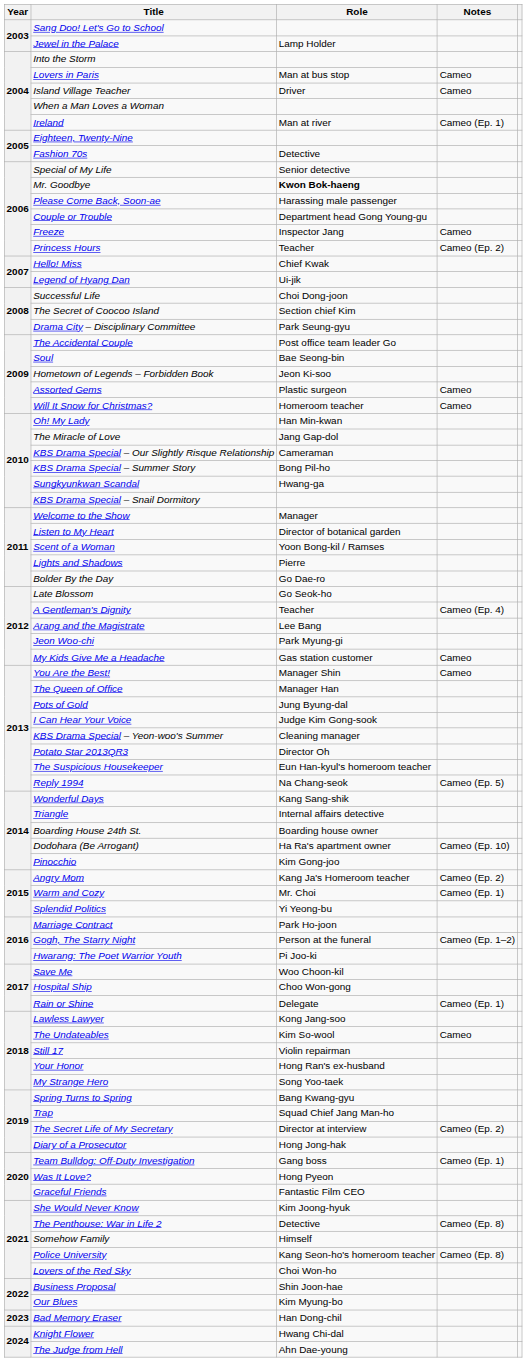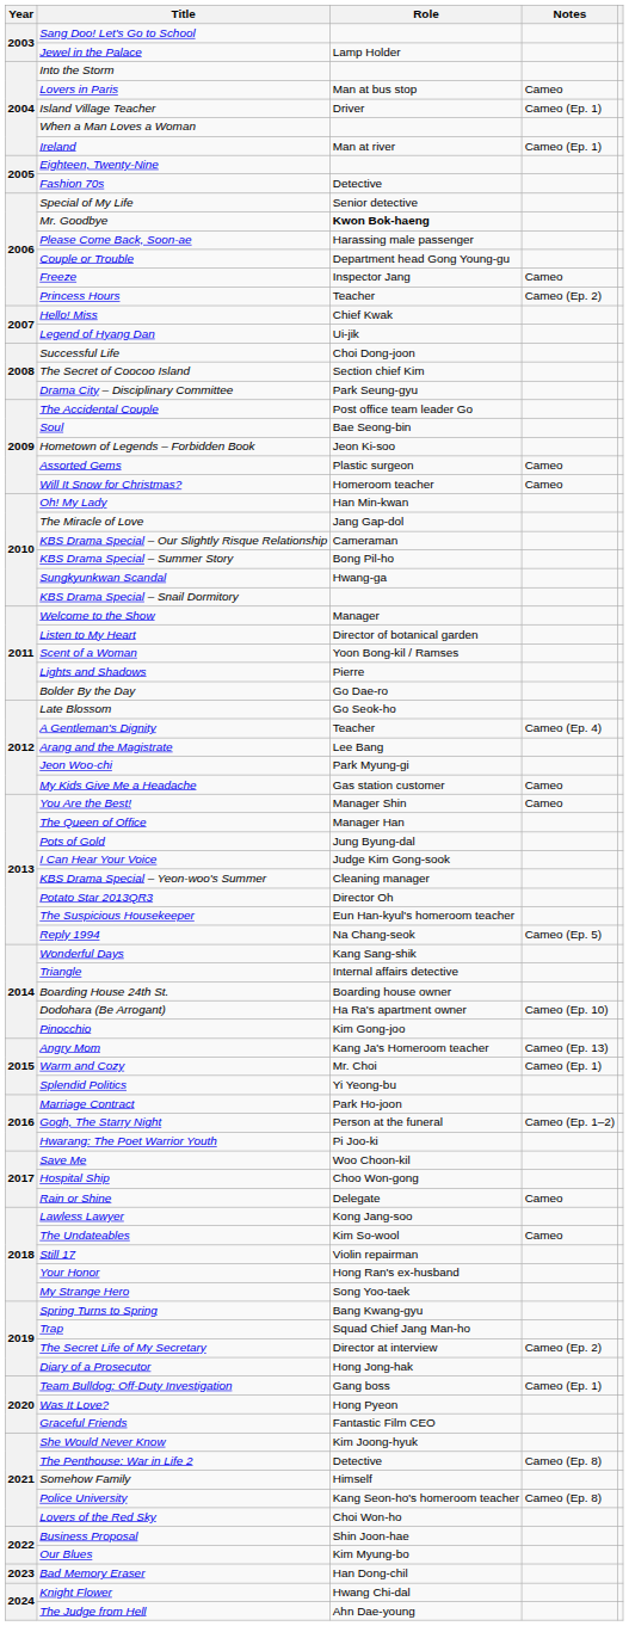 <table class="wikitable plainrowheaders">
 <tr>
 <th scope="col">Year</th>
 <th scope="col">Title</th>
 <th scope="col">Role</th>
 <th scope="col">Notes</th>
 <th scope="col" class="unsortable"></th>
 </tr>
 <tr>
 <th scope="row" rowspan="2">2003</th>
 <td><em><a href='#'>Sang Doo! Let's Go to School</a></em></td>
 <td></td>
 <td></td>
 <td></td>
 </tr>
 <tr>
 <td><em><a href='#'>Jewel in the Palace</a></em></td>
 <td>Lamp Holder</td>
 <td></td>
 <td></td>
 </tr>
 <tr>
 <th rowspan="5" scope="row">2004</th>
 <td><em>Into the Storm</em></td>
 <td></td>
 <td></td>
 <td></td>
 </tr>
 <tr>
 <td><em><a href='#'>Lovers in Paris</a></em></td>
 <td>Man at bus stop</td>
 <td>Cameo</td>
 <td></td>
 </tr>
 <tr>
 <td><em>Island Village Teacher</em></td>
 <td>Driver</td>
-<td>Cameo</td>
+<td>Cameo  (Ep. 1)</td>
 <td></td>
 </tr>
 <tr>
 <td><em>When a Man Loves a Woman</em></td>
 <td></td>
 <td></td>
 <td></td>
 </tr>
 <tr>
 <td><em><a href='#'>Ireland</a></em></td>
 <td>Man at river</td>
 <td>Cameo (Ep. 1)</td>
 <td></td>
 </tr>
 <tr>
 <th scope="row" rowspan="2">2005</th>
 <td><em><a href='#'>Eighteen, Twenty-Nine</a></em></td>
 <td></td>
 <td></td>
 </tr>
 <tr>
 <td><em><a href='#'>Fashion 70s</a></em></td>
 <td>Detective</td>
 <td></td>
 <td></td>
 </tr>
 <tr>
 <th scope="row" rowspan="6">2006</th>
 <td><em>Special of My Life</em></td>
 <td>Senior detective</td>
 <td></td>
 <td></td>
 </tr>
 <tr>
 <td><em>Mr. Goodbye</em></td>
 <td><strong>Kwon Bok-haeng</strong></td>
 <td></td>
 <td></td>
 </tr>
 <tr>
 <td><em><a href='#'>Please Come Back, Soon-ae</a></em></td>
 <td>Harassing male passenger</td>
 <td></td>
 <td></td>
 </tr>
 <tr>
 <td><em><a href='#'>Couple or Trouble</a></em></td>
 <td>Department head Gong Young-gu</td>
 <td></td>
 <td></td>
 </tr>
 <tr>
 <td><em><a href='#'>Freeze</a></em></td>
 <td>Inspector Jang</td>
 <td>Cameo</td>
 <td></td>
 </tr>
 <tr>
 <td><em><a href='#'>Princess Hours</a></em></td>
 <td>Teacher</td>
 <td>Cameo (Ep. 2)</td>
 <td></td>
 </tr>
 <tr>
 <th scope="row" rowspan="2">2007</th>
 <td><em><a href='#'>Hello! Miss</a></em></td>
 <td>Chief Kwak</td>
 <td></td>
 <td></td>
 </tr>
 <tr>
 <td><em><a href='#'>Legend of Hyang Dan</a></em></td>
 <td>Ui-jik</td>
 <td></td>
 <td></td>
 </tr>
 <tr>
 <th scope="row" rowspan="3">2008</th>
 <td><em>Successful Life</em></td>
 <td>Choi Dong-joon</td>
 <td></td>
 <td></td>
 </tr>
 <tr>
 <td><em>The Secret of Coocoo Island</em></td>
 <td>Section chief Kim</td>
 <td></td>
 <td></td>
 </tr>
 <tr>
 <td><em><a href='#'>Drama City</a> – Disciplinary Committee</em></td>
 <td>Park Seung-gyu</td>
 <td></td>
 <td></td>
 </tr>
 <tr>
 <th scope="row" rowspan="5">2009</th>
 <td><em><a href='#'>The Accidental Couple</a></em></td>
 <td>Post office team leader Go</td>
 <td></td>
 <td></td>
 </tr>
 <tr>
 <td><em><a href='#'>Soul</a></em></td>
 <td>Bae Seong-bin</td>
 <td></td>
 <td></td>
 </tr>
 <tr>
 <td><em>Hometown of Legends – Forbidden Book</em></td>
 <td>Jeon Ki-soo</td>
 <td></td>
 <td></td>
 </tr>
 <tr>
 <td><em><a href='#'>Assorted Gems</a></em></td>
 <td>Plastic surgeon</td>
 <td>Cameo</td>
 <td></td>
 </tr>
 <tr>
 <td><em><a href='#'>Will It Snow for Christmas?</a></em></td>
 <td>Homeroom teacher</td>
 <td>Cameo</td>
 <td></td>
 </tr>
 <tr>
 <th scope="row" rowspan="6">2010</th>
 <td><em><a href='#'>Oh! My Lady</a></em></td>
 <td>Han Min-kwan</td>
 <td></td>
 <td></td>
 </tr>
 <tr>
 <td><em>The Miracle of Love</em></td>
 <td>Jang Gap-dol</td>
 <td></td>
 <td></td>
 </tr>
 <tr>
 <td><em><a href='#'>KBS Drama Special</a> – Our Slightly Risque Relationship</em></td>
 <td>Cameraman</td>
 <td></td>
 <td></td>
 </tr>
 <tr>
 <td><em><a href='#'>KBS Drama Special</a> – Summer Story</em></td>
 <td>Bong Pil-ho</td>
 <td></td>
 <td></td>
 </tr>
 <tr>
 <td><em><a href='#'>Sungkyunkwan Scandal</a></em></td>
 <td>Hwang-ga</td>
 <td></td>
 <td></td>
 </tr>
 <tr>
 <td><em><a href='#'>KBS Drama Special</a> – Snail Dormitory</em></td>
 <td></td>
 <td></td>
 <td></td>
 </tr>
 <tr>
 <th scope="row" rowspan="5">2011</th>
 <td><em><a href='#'>Welcome to the Show</a></em></td>
 <td>Manager</td>
 <td></td>
 <td></td>
 </tr>
 <tr>
 <td><em><a href='#'>Listen to My Heart</a></em></td>
 <td>Director of botanical garden</td>
 <td></td>
 <td></td>
 </tr>
 <tr>
 <td><em><a href='#'>Scent of a Woman</a></em></td>
 <td>Yoon Bong-kil / Ramses</td>
 <td></td>
 <td></td>
 </tr>
 <tr>
 <td><em><a href='#'>Lights and Shadows</a></em></td>
 <td>Pierre</td>
 <td></td>
 <td></td>
 </tr>
 <tr>
 <td><em>Bolder By the Day</em></td>
 <td>Go Dae-ro</td>
 <td></td>
 <td></td>
 </tr>
 <tr>
 <th scope="row" rowspan="5">2012</th>
 <td><em>Late Blossom</em></td>
 <td>Go Seok-ho</td>
 <td></td>
 <td></td>
 </tr>
 <tr>
 <td><em><a href='#'>A Gentleman's Dignity</a></em></td>
 <td>Teacher</td>
 <td>Cameo (Ep. 4)</td>
 <td></td>
 </tr>
 <tr>
 <td><em><a href='#'>Arang and the Magistrate</a></em></td>
 <td>Lee Bang</td>
 <td></td>
 <td></td>
 </tr>
 <tr>
 <td><em><a href='#'>Jeon Woo-chi</a></em></td>
 <td>Park Myung-gi</td>
 <td></td>
 <td></td>
 </tr>
 <tr>
 <td><em><a href='#'>My Kids Give Me a Headache</a></em></td>
 <td>Gas station customer</td>
 <td>Cameo</td>
 <td></td>
 </tr>
 <tr>
 <th scope="row" rowspan="8">2013</th>
 <td><em><a href='#'>You Are the Best!</a></em></td>
 <td>Manager Shin</td>
 <td>Cameo</td>
 <td></td>
 </tr>
 <tr>
 <td><em><a href='#'>The Queen of Office</a></em></td>
 <td>Manager Han</td>
 <td></td>
 <td></td>
 </tr>
 <tr>
 <td><em><a href='#'>Pots of Gold</a></em></td>
 <td>Jung Byung-dal</td>
 <td></td>
 <td></td>
 </tr>
 <tr>
 <td><em><a href='#'>I Can Hear Your Voice</a></em></td>
 <td>Judge Kim Gong-sook</td>
 <td></td>
 <td></td>
 </tr>
 <tr>
 <td><em><a href='#'>KBS Drama Special</a> – Yeon-woo's Summer</em></td>
 <td>Cleaning manager</td>
 <td></td>
 <td></td>
 </tr>
 <tr>
 <td><em><a href='#'>Potato Star 2013QR3</a></em></td>
 <td>Director Oh</td>
 <td></td>
 <td></td>
 </tr>
 <tr>
 <td><em><a href='#'>The Suspicious Housekeeper</a></em></td>
 <td>Eun Han-kyul's homeroom teacher</td>
 <td></td>
 <td></td>
 </tr>
 <tr>
 <td><em><a href='#'>Reply 1994</a></em></td>
 <td>Na Chang-seok</td>
 <td>Cameo (Ep. 5)</td>
 <td></td>
 </tr>
 <tr>
 <th scope="row" rowspan="5">2014</th>
 <td><em><a href='#'>Wonderful Days</a></em></td>
 <td>Kang Sang-shik</td>
 <td></td>
 <td></td>
 </tr>
 <tr>
 <td><em><a href='#'>Triangle</a></em></td>
 <td>Internal affairs detective</td>
 <td></td>
 <td></td>
 </tr>
 <tr>
 <td><em>Boarding House 24th St.</em></td>
 <td>Boarding house owner</td>
 <td></td>
 <td></td>
 </tr>
 <tr>
 <td><em>Dodohara (Be Arrogant)</em></td>
 <td>Ha Ra's apartment owner</td>
 <td>Cameo (Ep. 10)</td>
 <td></td>
 </tr>
 <tr>
 <td><em><a href='#'>Pinocchio</a></em></td>
 <td>Kim Gong-joo</td>
 <td></td>
 <td></td>
 </tr>
 <tr>
 <th scope="row" rowspan="3">2015</th>
 <td><em><a href='#'>Angry Mom</a></em></td>
 <td>Kang Ja's Homeroom teacher</td>
-<td>Cameo (Ep. 2)</td>
+<td>Cameo (Ep. 13)</td>
 <td></td>
 </tr>
 <tr>
 <td><em><a href='#'>Warm and Cozy</a></em></td>
 <td>Mr. Choi</td>
 <td>Cameo (Ep. 1)</td>
 <td></td>
 </tr>
 <tr>
 <td><em><a href='#'>Splendid Politics</a></em></td>
 <td>Yi Yeong-bu</td>
 <td></td>
 <td></td>
 </tr>
 <tr>
 <th scope="row" rowspan="3">2016</th>
 <td><em><a href='#'>Marriage Contract</a></em></td>
 <td>Park Ho-joon</td>
 <td></td>
 <td></td>
 </tr>
 <tr>
 <td><em><a href='#'>Gogh, The Starry Night</a></em></td>
 <td>Person at the funeral</td>
 <td>Cameo (Ep. 1–2)</td>
 <td></td>
 </tr>
 <tr>
 <td><em><a href='#'>Hwarang: The Poet Warrior Youth</a></em></td>
 <td>Pi Joo-ki</td>
 <td></td>
 <td></td>
 </tr>
 <tr>
 <th scope="row" rowspan="3">2017</th>
 <td><em><a href='#'>Save Me</a></em></td>
 <td>Woo Choon-kil</td>
 <td></td>
 <td></td>
 </tr>
 <tr>
 <td><em> <a href='#'>Hospital Ship</a></em></td>
 <td>Choo Won-gong</td>
 <td></td>
 <td></td>
 </tr>
 <tr>
 <td><em><a href='#'>Rain or Shine</a></em></td>
 <td>Delegate</td>
-<td>Cameo  (Ep. 1)</td>
+<td>Cameo</td>
 <td></td>
 </tr>
 <tr>
 <th scope="row" rowspan="5">2018</th>
 <td><em><a href='#'>Lawless Lawyer</a></em></td>
 <td>Kong Jang-soo</td>
 <td></td>
 <td></td>
 </tr>
 <tr>
 <td><em><a href='#'>The Undateables</a></em></td>
 <td>Kim So-wool</td>
 <td>Cameo</td>
 <td></td>
 </tr>
 <tr>
 <td><em><a href='#'>Still 17</a></em></td>
 <td>Violin repairman</td>
 <td></td>
 <td></td>
 </tr>
 <tr>
 <td><em><a href='#'>Your Honor</a></em></td>
 <td>Hong Ran's ex-husband</td>
 <td></td>
 <td></td>
 </tr>
 <tr>
 <td><em><a href='#'>My Strange Hero</a></em></td>
 <td>Song Yoo-taek</td>
 <td></td>
 <td></td>
 </tr>
 <tr>
 <th scope="row" rowspan="4">2019</th>
 <td><em><a href='#'>Spring Turns to Spring</a></em></td>
 <td>Bang Kwang-gyu</td>
 <td></td>
 <td></td>
 </tr>
 <tr>
 <td><em><a href='#'>Trap</a></em></td>
 <td>Squad Chief Jang Man-ho</td>
 <td></td>
 <td></td>
 </tr>
 <tr>
 <td><em><a href='#'>The Secret Life of My Secretary</a></em></td>
 <td>Director at interview</td>
 <td>Cameo (Ep. 2)</td>
 <td></td>
 </tr>
 <tr>
 <td><em><a href='#'>Diary of a Prosecutor</a></em></td>
 <td>Hong Jong-hak</td>
 <td></td>
 <td></td>
 </tr>
 <tr>
 <th scope="row" rowspan="3">2020</th>
 <td><em><a href='#'>Team Bulldog: Off-Duty Investigation</a></em></td>
 <td>Gang boss</td>
 <td>Cameo (Ep. 1)</td>
 <td></td>
 </tr>
 <tr>
 <td><em><a href='#'>Was It Love?</a></em></td>
 <td>Hong Pyeon</td>
 <td></td>
 <td></td>
 </tr>
 <tr>
 <td><em><a href='#'>Graceful Friends</a></em></td>
 <td>Fantastic Film CEO</td>
 <td></td>
 <td></td>
 </tr>
 <tr>
 <th scope="row" rowspan="5">2021</th>
 <td><em><a href='#'>She Would Never Know</a></em></td>
 <td>Kim Joong-hyuk</td>
 <td></td>
 <td></td>
 </tr>
 <tr>
 <td><em><a href='#'>The Penthouse: War in Life 2</a></em></td>
 <td>Detective</td>
 <td>Cameo (Ep. 8)</td>
 <td></td>
 </tr>
 <tr>
 <td><em>Somehow Family</em></td>
 <td>Himself</td>
 <td></td>
 <td></td>
 </tr>
 <tr>
 <td><em><a href='#'>Police University</a></em></td>
 <td>Kang Seon-ho's homeroom teacher</td>
 <td>Cameo (Ep. 8)</td>
 <td></td>
 </tr>
 <tr>
 <td><em><a href='#'>Lovers of the Red Sky</a></em></td>
 <td>Choi Won-ho</td>
 <td></td>
 <td></td>
 </tr>
 <tr>
 <th scope="row" rowspan="2">2022</th>
 <td><em><a href='#'>Business Proposal</a></em></td>
 <td>Shin Joon-hae</td>
 <td></td>
 <td></td>
 </tr>
 <tr>
 <td><em><a href='#'>Our Blues</a></em></td>
 <td>Kim Myung-bo</td>
 <td></td>
 <td></td>
 </tr>
 <tr>
 <th scope="row">2023</th>
 <td><em><a href='#'>Bad Memory Eraser</a></em></td>
 <td>Han Dong-chil</td>
 <td></td>
 <td></td>
 </tr>
 <tr>
 <th scope="row" rowspan="2">2024</th>
 <td><em><a href='#'>Knight Flower</a></em></td>
 <td>Hwang Chi-dal</td>
 <td></td>
 <td></td>
 </tr>
 <tr>
 <td><em><a href='#'>The Judge from Hell</a></em></td>
 <td>Ahn Dae-young</td>
 <td></td>
 <td></td>
 </tr>
 </table>
